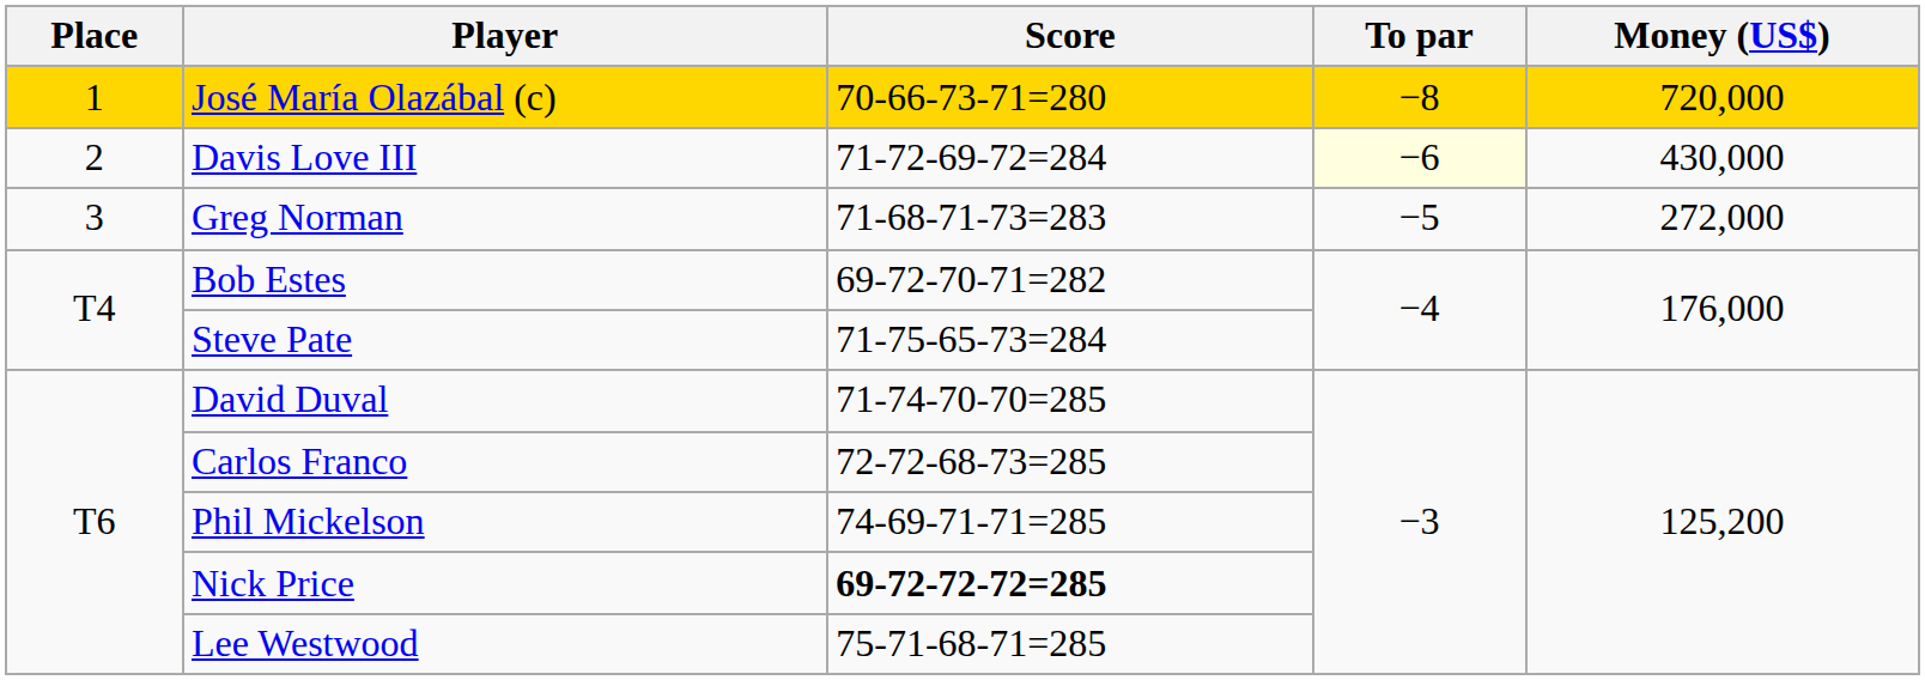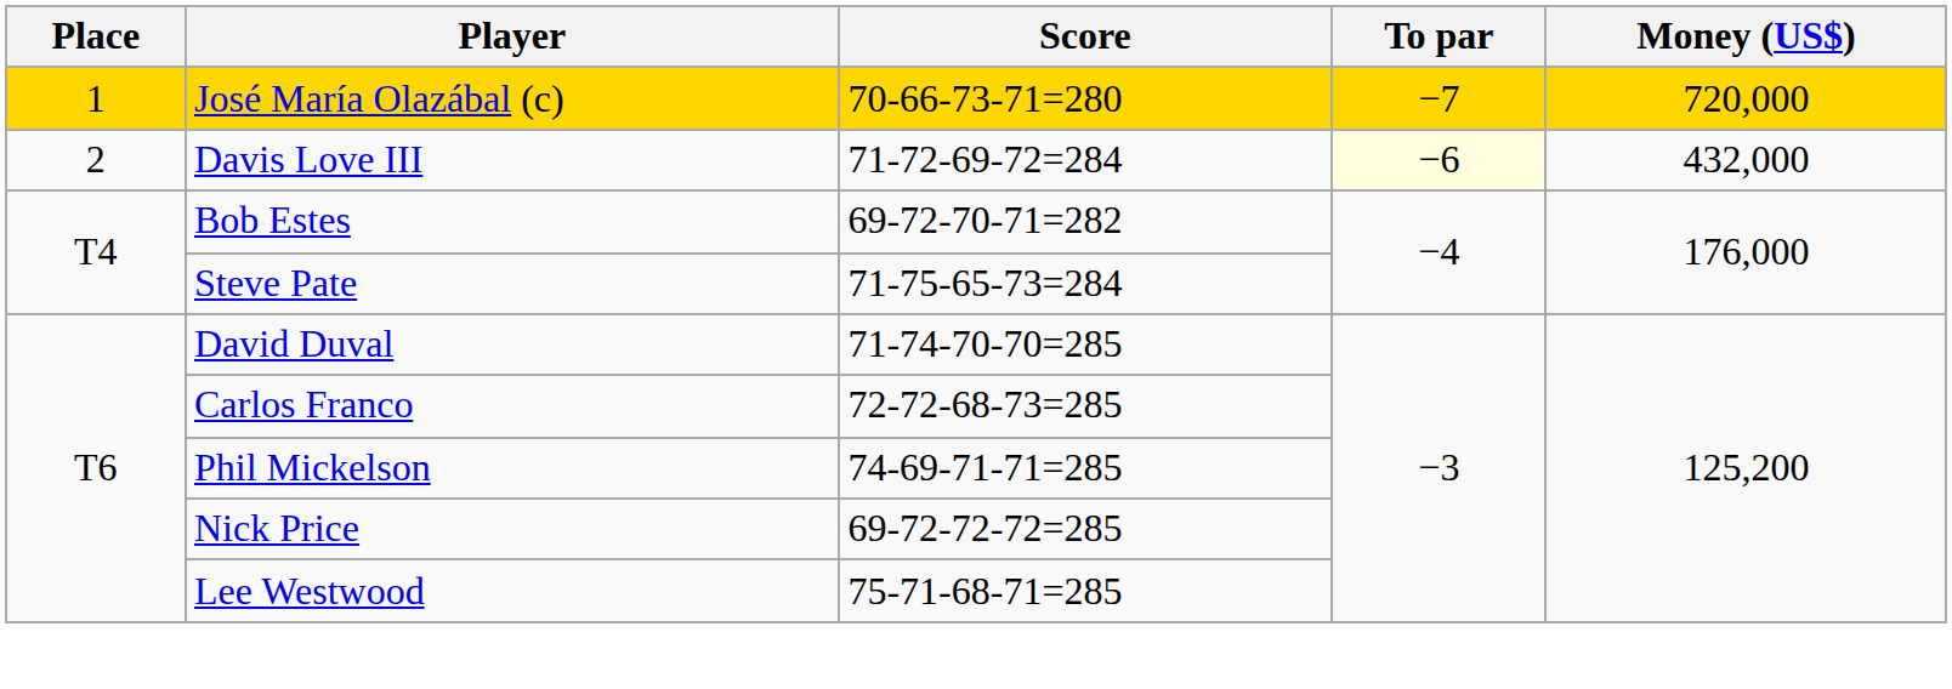 <table class="wikitable" style="width:50em;margin-bottom:0;">
 <tr>
 <th>Place</th>
 <th>Player</th>
 <th>Score</th>
 <th>To par</th>
 <th>Money (<a href='#'>US$</a>)</th>
 </tr>
 <tr style="background:gold">
 <td align=center>1</td>
 <td> <a href='#'>José María Olazábal</a> (c)</td>
 <td>70-66-73-71=280</td>
-<td align=center>−8</td>
+<td align=center>−7</td>
 <td align=center>720,000</td>
 </tr>
 <tr>
 <td align=center>2</td>
 <td> <a href='#'>Davis Love III</a></td>
 <td>71-72-69-72=284</td>
 <td align=center style="background: lightyellow;">−6</td>
-<td align=center>430,000</td>
-</tr>
-<tr>
-<td align=center>3</td>
-<td> <a href='#'>Greg Norman</a></td>
-<td>71-68-71-73=283</td>
-<td align=center>−5</td>
-<td align=center>272,000</td>
+<td align=center>432,000</td>
 </tr>
 <tr>
 <td rowspan=2 align=center>T4</td>
 <td> <a href='#'>Bob Estes</a></td>
 <td>69-72-70-71=282</td>
 <td rowspan=2 align=center>−4</td>
 <td rowspan=2 align=center>176,000</td>
 </tr>
 <tr>
 <td> <a href='#'>Steve Pate</a></td>
 <td>71-75-65-73=284</td>
 </tr>
 <tr>
 <td rowspan=5 align=center>T6</td>
 <td> <a href='#'>David Duval</a></td>
 <td>71-74-70-70=285</td>
 <td rowspan=5 align=center>−3</td>
 <td rowspan=5 align=center>125,200</td>
 </tr>
 <tr>
 <td> <a href='#'>Carlos Franco</a></td>
 <td>72-72-68-73=285</td>
 </tr>
 <tr>
 <td> <a href='#'>Phil Mickelson</a></td>
 <td>74-69-71-71=285</td>
 </tr>
 <tr>
 <td> <a href='#'>Nick Price</a></td>
-<td><strong>69-72-72-72=285</strong></td>
+<td>69-72-72-72=285</td>
 </tr>
 <tr>
 <td> <a href='#'>Lee Westwood</a></td>
 <td>75-71-68-71=285</td>
 </tr>
 </table>
